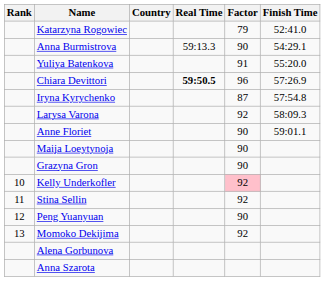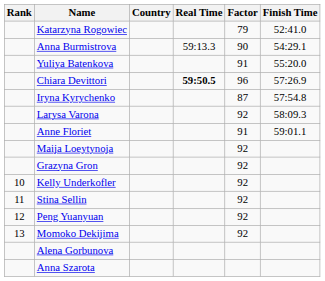 <table class="wikitable sortable" style="text-align:center">
 <tr>
 <th>Rank</th>
 <th>Name</th>
 <th>Country</th>
 <th>Real Time</th>
 <th>Factor</th>
 <th>Finish Time</th>
 </tr>
 <tr>
 <td></td>
 <td align=left><a href='#'>Katarzyna Rogowiec</a></td>
 <td align=left></td>
 <td></td>
 <td>79</td>
 <td>52:41.0</td>
 </tr>
 <tr>
 <td></td>
 <td align=left><a href='#'>Anna Burmistrova</a></td>
 <td align=left></td>
 <td>59:13.3</td>
 <td>90</td>
 <td>54:29.1</td>
 </tr>
 <tr>
 <td></td>
 <td align=left><a href='#'>Yuliya Batenkova</a></td>
 <td align=left></td>
 <td></td>
 <td>91</td>
 <td>55:20.0</td>
 </tr>
 <tr>
 <td></td>
 <td align=left><a href='#'>Chiara Devittori</a></td>
 <td align=left></td>
 <td><strong>59:50.5</strong></td>
 <td>96</td>
 <td>57:26.9</td>
 </tr>
 <tr>
 <td></td>
 <td align=left><a href='#'>Iryna Kyrychenko</a></td>
 <td align=left></td>
 <td></td>
 <td>87</td>
 <td>57:54.8</td>
 </tr>
 <tr>
 <td></td>
 <td align=left><a href='#'>Larysa Varona</a></td>
 <td align=left></td>
 <td></td>
 <td>92</td>
 <td>58:09.3</td>
 </tr>
 <tr>
 <td></td>
 <td align=left><a href='#'>Anne Floriet</a></td>
 <td align=left></td>
 <td></td>
-<td>90</td>
+<td>91</td>
 <td>59:01.1</td>
 </tr>
 <tr>
 <td></td>
 <td align=left><a href='#'>Maija Loeytynoja</a></td>
 <td align=left></td>
 <td></td>
-<td>90</td>
+<td>92</td>
 <td></td>
 </tr>
 <tr>
 <td></td>
 <td align=left><a href='#'>Grazyna Gron</a></td>
 <td align=left></td>
 <td></td>
-<td>90</td>
+<td>92</td>
 <td></td>
 </tr>
 <tr>
 <td>10</td>
 <td align=left><a href='#'>Kelly Underkofler</a></td>
 <td align=left></td>
 <td></td>
-<td style="background: pink;">92</td>
+<td>92</td>
 <td></td>
 </tr>
 <tr>
 <td>11</td>
 <td align=left><a href='#'>Stina Sellin</a></td>
 <td align=left></td>
 <td></td>
 <td>92</td>
 <td></td>
 </tr>
 <tr>
 <td>12</td>
 <td align=left><a href='#'>Peng Yuanyuan</a></td>
 <td align=left></td>
 <td></td>
-<td>90</td>
+<td>92</td>
 <td></td>
 </tr>
 <tr>
 <td>13</td>
 <td align=left><a href='#'>Momoko Dekijima</a></td>
 <td align=left></td>
 <td></td>
 <td>92</td>
 <td></td>
 </tr>
 <tr>
 <td></td>
 <td align=left><a href='#'>Alena Gorbunova</a></td>
 <td align=left></td>
 <td></td>
 <td></td>
 <td></td>
 </tr>
 <tr>
 <td></td>
 <td align=left><a href='#'>Anna Szarota</a></td>
 <td align=left></td>
 <td></td>
 <td></td>
 <td></td>
 </tr>
 </table>
